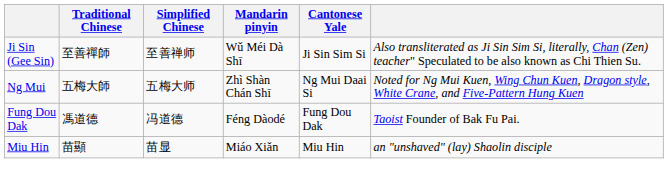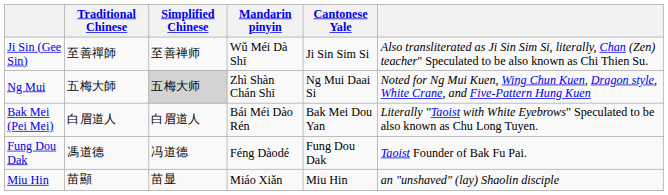 <table class="wikitable">
 <tr>
 <th></th>
 <th><a href='#'>Traditional Chinese</a></th>
 <th><a href='#'>Simplified Chinese</a></th>
 <th><a href='#'>Mandarin pinyin</a></th>
 <th><a href='#'>Cantonese Yale</a></th>
 <th></th>
 </tr>
 <tr>
 <td><a href='#'>Ji Sin (Gee Sin)</a></td>
 <td>至善禪師</td>
 <td>至善禅师</td>
 <td>Wǔ Méi Dà Shī</td>
 <td>Ji Sin Sim Si</td>
 <td><em>Also transliterated as Ji Sin Sim Si, literally, <a href='#'>Chan</a> (Zen) teacher</em>" Speculated to be also known as Chi Thien Su.</td>
 </tr>
 <tr>
 <td><a href='#'>Ng Mui</a></td>
 <td>五梅大師</td>
-<td>五梅大师</td>
+<td style="background: lightgrey;">五梅大师</td>
 <td>Zhì Shàn Chán Shī</td>
 <td>Ng Mui Daai Si</td>
 <td><em>Noted for Ng Mui Kuen, <a href='#'>Wing Chun Kuen</a>, <a href='#'>Dragon style</a>, <a href='#'>White Crane</a>, and <a href='#'>Five-Pattern Hung Kuen</a></em></td>
+</tr>
+<tr>
+<td><a href='#'>Bak Mei (Pei Mei)</a></td>
+<td>白眉道人</td>
+<td>白眉道人</td>
+<td>Bái Méi Dào Rén</td>
+<td>Bak Mei Dou Yan</td>
+<td><em>Literally "<a href='#'>Taoist</a> with White Eyebrows</em>"  Speculated to be also known as Chu Long Tuyen.</td>
 </tr>
 <tr>
 <td><a href='#'>Fung Dou Dak</a></td>
 <td>馮道德</td>
 <td>冯道德</td>
 <td>Féng Dàodé</td>
 <td>Fung Dou Dak</td>
 <td><em><a href='#'>Taoist</a></em> Founder of Bak Fu Pai.</td>
 </tr>
 <tr>
 <td><a href='#'>Miu Hin</a></td>
 <td>苗顯</td>
 <td>苗显</td>
 <td>Miáo Xiǎn</td>
 <td>Miu Hin</td>
 <td><em>an "unshaved" (lay) Shaolin disciple</em></td>
 </tr>
 </table>
